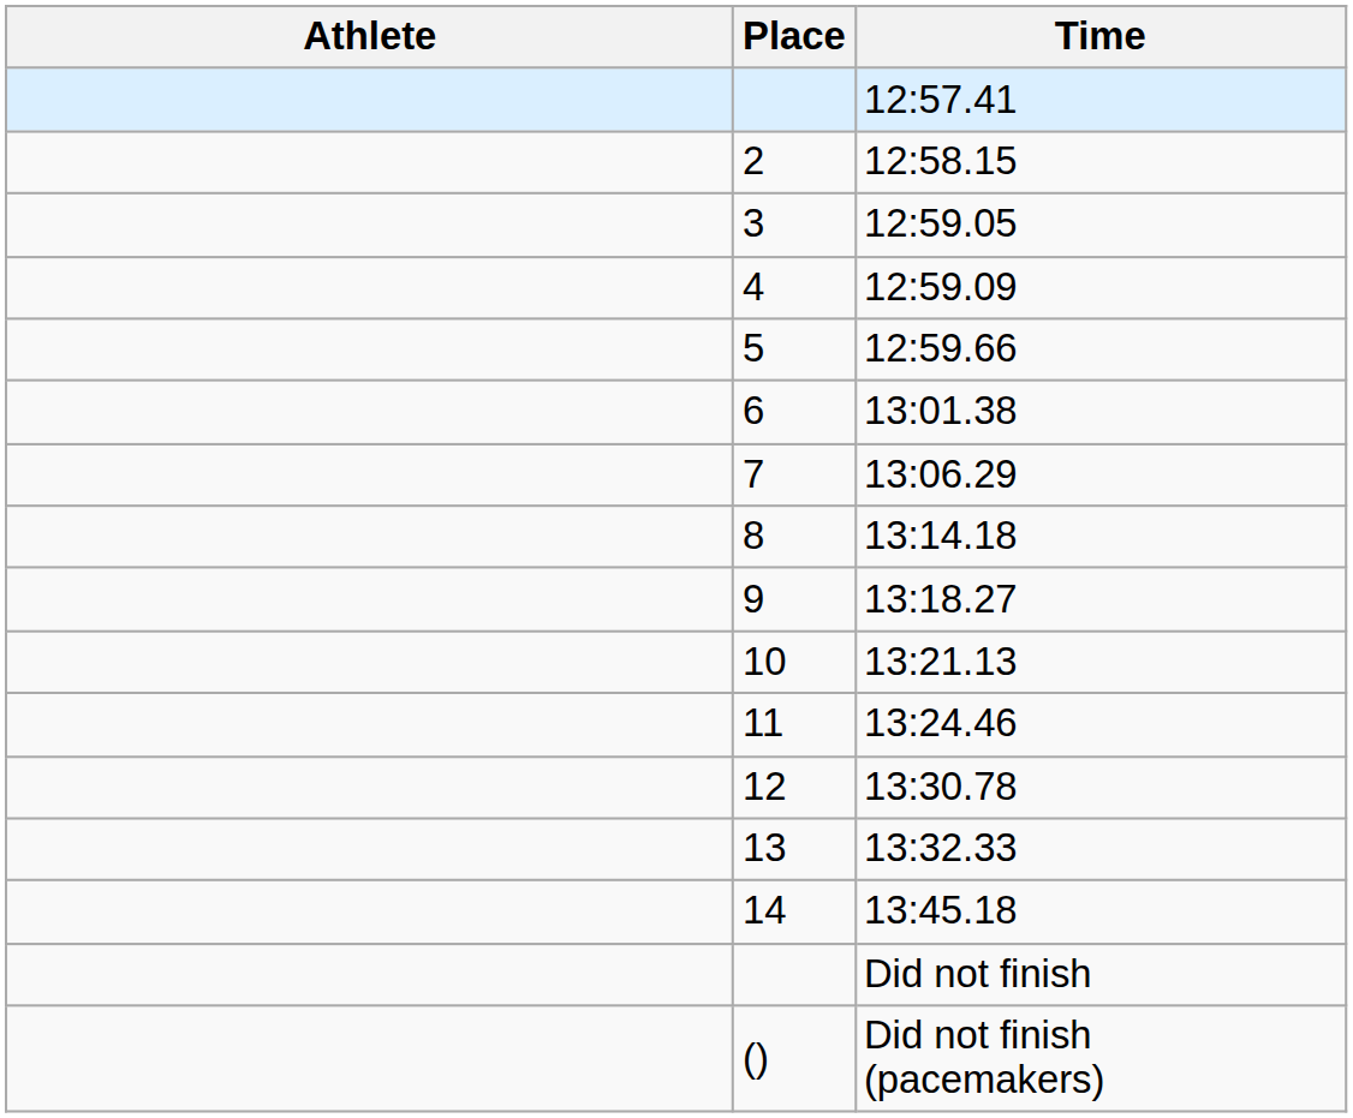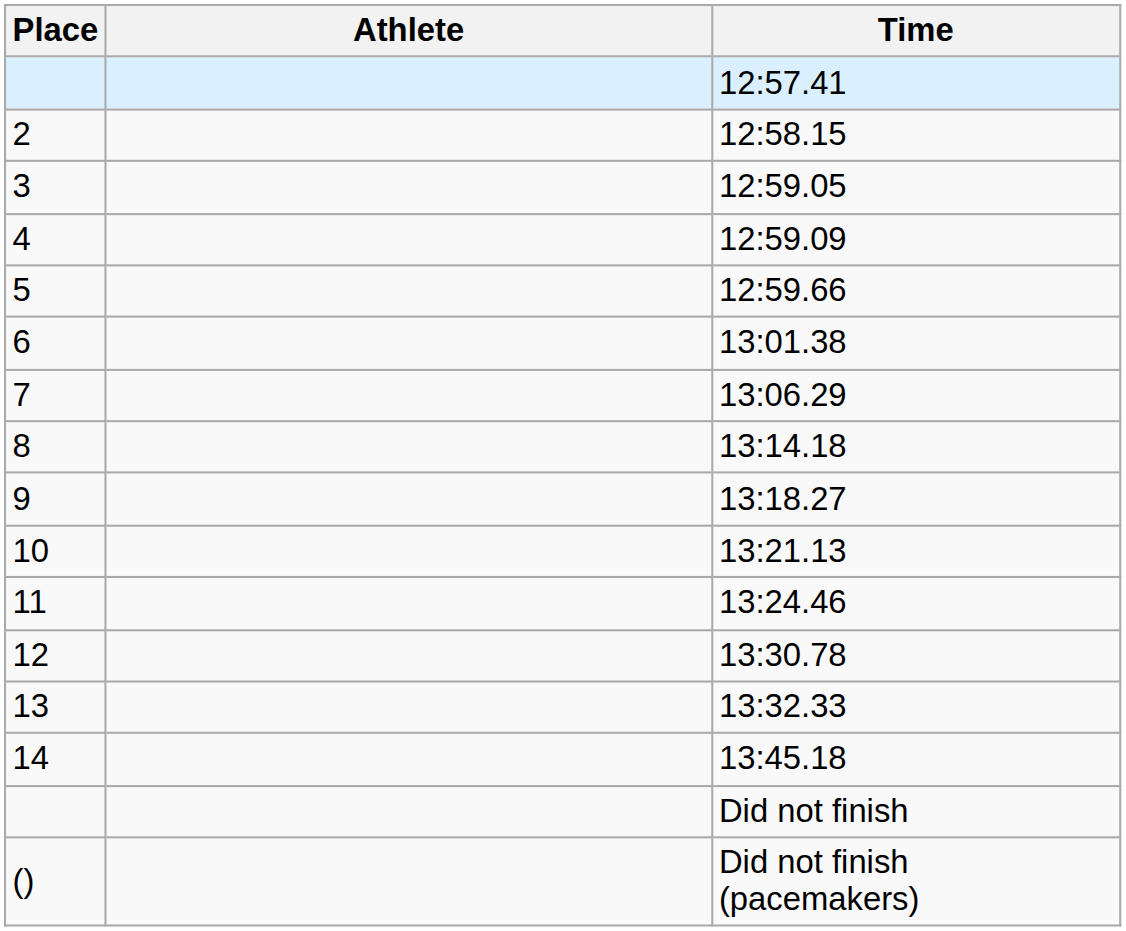 <table class=wikitable>
 <tr>
+<th>Place</th>
 <th style="width:18em">Athlete</th>
-<th>Place</th>
 <th style="width:12em">Time</th>
 </tr>
 <tr style="background:#daefff;">
 <td></td>
 <td></td>
 <td>12:57.41 </td>
 </tr>
 <tr>
+<td>2</td>
 <td></td>
-<td>2</td>
 <td>12:58.15</td>
 </tr>
 <tr>
+<td>3</td>
 <td></td>
-<td>3</td>
 <td>12:59.05</td>
 </tr>
 <tr>
+<td>4</td>
 <td></td>
-<td>4</td>
 <td>12:59.09</td>
 </tr>
 <tr>
+<td>5</td>
 <td></td>
-<td>5</td>
 <td>12:59.66</td>
 </tr>
 <tr>
+<td>6</td>
 <td></td>
-<td>6</td>
 <td>13:01.38</td>
 </tr>
 <tr>
+<td>7</td>
 <td></td>
-<td>7</td>
 <td>13:06.29</td>
 </tr>
 <tr>
+<td>8</td>
 <td></td>
-<td>8</td>
 <td>13:14.18</td>
 </tr>
 <tr>
+<td>9</td>
 <td></td>
-<td>9</td>
 <td>13:18.27</td>
 </tr>
 <tr>
+<td>10</td>
 <td></td>
-<td>10</td>
 <td>13:21.13</td>
 </tr>
 <tr>
+<td>11</td>
 <td></td>
-<td>11</td>
 <td>13:24.46</td>
 </tr>
 <tr>
+<td>12</td>
 <td></td>
-<td>12</td>
 <td>13:30.78</td>
 </tr>
 <tr>
+<td>13</td>
 <td></td>
-<td>13</td>
 <td>13:32.33</td>
 </tr>
 <tr>
+<td>14</td>
 <td></td>
-<td>14</td>
 <td>13:45.18</td>
 </tr>
 <tr>
 <td></td>
 <td></td>
 <td>Did not finish</td>
 </tr>
 <tr>
+<td> ()</td>
 <td><br></td>
-<td> ()</td>
 <td>Did not finish (pacemakers)</td>
 </tr>
 </table>
